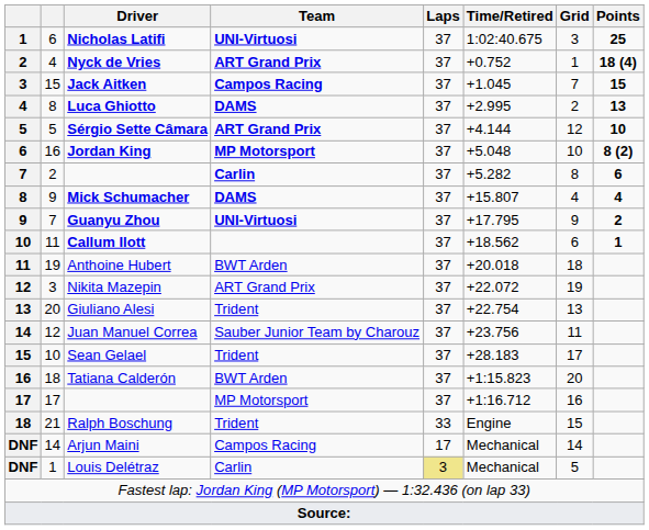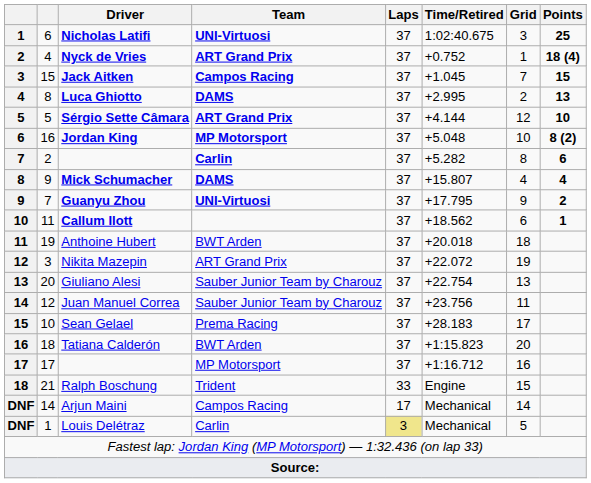 <table class="wikitable" style="font-size: 85%;">
 <tr>
 <th></th>
 <th></th>
 <th>Driver</th>
 <th>Team</th>
 <th>Laps</th>
 <th>Time/Retired</th>
 <th>Grid</th>
 <th>Points</th>
 </tr>
 <tr>
 <th>1</th>
 <td align="center">6</td>
 <td> <strong><a href='#'>Nicholas Latifi</a></strong></td>
 <td><strong><a href='#'>UNI-Virtuosi</a></strong></td>
 <td align="center">37</td>
 <td>1:02:40.675</td>
 <td align="center">3</td>
 <td align="center"><strong>25</strong></td>
 </tr>
 <tr>
 <th>2</th>
 <td align="center">4</td>
 <td> <strong><a href='#'>Nyck de Vries</a></strong></td>
 <td><strong><a href='#'>ART Grand Prix</a></strong></td>
 <td align="center">37</td>
 <td>+0.752</td>
 <td align="center">1</td>
 <td align="center"><strong>18 (4)</strong></td>
 </tr>
 <tr>
 <th>3</th>
 <td align="center">15</td>
 <td> <strong><a href='#'>Jack Aitken</a></strong></td>
 <td><strong><a href='#'>Campos Racing</a></strong></td>
 <td align="center">37</td>
 <td>+1.045</td>
 <td align="center">7</td>
 <td align="center"><strong>15</strong></td>
 </tr>
 <tr>
 <th>4</th>
 <td align="center">8</td>
 <td> <strong><a href='#'>Luca Ghiotto</a></strong></td>
 <td><strong><a href='#'>DAMS</a></strong></td>
 <td align="center">37</td>
 <td>+2.995</td>
 <td align="center">2</td>
 <td align="center"><strong>13</strong></td>
 </tr>
 <tr>
 <th>5</th>
 <td align="center">5</td>
 <td> <strong><a href='#'>Sérgio Sette Câmara</a></strong></td>
 <td><strong><a href='#'>ART Grand Prix</a></strong></td>
 <td align="center">37</td>
 <td>+4.144</td>
 <td align="center">12</td>
 <td align="center"><strong>10</strong></td>
 </tr>
 <tr>
 <th>6</th>
 <td align="center">16</td>
 <td> <strong><a href='#'>Jordan King</a></strong></td>
 <td><strong><a href='#'>MP Motorsport</a></strong></td>
 <td align="center">37</td>
 <td>+5.048</td>
 <td align="center">10</td>
 <td align="center"><strong>8 (2)</strong></td>
 </tr>
 <tr>
 <th>7</th>
 <td align="center">2</td>
 <td></td>
 <td><strong><a href='#'>Carlin</a></strong></td>
 <td align="center">37</td>
 <td>+5.282</td>
 <td align="center">8</td>
 <td align="center"><strong>6</strong></td>
 </tr>
 <tr>
 <th>8</th>
 <td align="center">9</td>
 <td> <strong><a href='#'>Mick Schumacher</a></strong></td>
 <td><strong><a href='#'>DAMS</a></strong></td>
 <td align="center">37</td>
 <td>+15.807</td>
 <td align="center">4</td>
 <td align="center"><strong>4</strong></td>
 </tr>
 <tr>
 <th>9</th>
 <td align="center">7</td>
 <td> <strong><a href='#'>Guanyu Zhou</a></strong></td>
 <td><strong><a href='#'>UNI-Virtuosi</a></strong></td>
 <td align="center">37</td>
 <td>+17.795</td>
 <td align="center">9</td>
 <td align="center"><strong>2</strong></td>
 </tr>
 <tr>
 <th>10</th>
 <td align="center">11</td>
 <td> <strong><a href='#'>Callum Ilott</a></strong></td>
 <td><strong></strong></td>
 <td align="center">37</td>
 <td>+18.562</td>
 <td align="center">6</td>
 <td align="center"><strong>1</strong></td>
 </tr>
 <tr>
 <th>11</th>
 <td align="center">19</td>
 <td> <a href='#'>Anthoine Hubert</a></td>
 <td><a href='#'>BWT Arden</a></td>
 <td align="center">37</td>
 <td>+20.018</td>
 <td align="center">18</td>
 <td align="center"></td>
 </tr>
 <tr>
 <th>12</th>
 <td align="center">3</td>
 <td> <a href='#'>Nikita Mazepin</a></td>
 <td><a href='#'>ART Grand Prix</a></td>
 <td align="center">37</td>
 <td>+22.072</td>
 <td align="center">19</td>
 <td align="center"></td>
 </tr>
 <tr>
 <th>13</th>
 <td align="center">20</td>
 <td> <a href='#'>Giuliano Alesi</a></td>
-<td><a href='#'>Trident</a></td>
+<td><a href='#'>Sauber Junior Team by Charouz</a></td>
 <td align="center">37</td>
 <td>+22.754</td>
 <td align="center">13</td>
 <td align="center"></td>
 </tr>
 <tr>
 <th>14</th>
 <td align="center">12</td>
 <td> <a href='#'>Juan Manuel Correa</a></td>
 <td><a href='#'>Sauber Junior Team by Charouz</a></td>
 <td align="center">37</td>
 <td>+23.756</td>
 <td align="center">11</td>
 <td align="center"></td>
 </tr>
 <tr>
 <th>15</th>
 <td align="center">10</td>
 <td> <a href='#'>Sean Gelael</a></td>
-<td><a href='#'>Trident</a></td>
+<td><a href='#'>Prema Racing</a></td>
 <td align="center">37</td>
 <td>+28.183</td>
 <td align="center">17</td>
 <td align="center"></td>
 </tr>
 <tr>
 <th>16</th>
 <td align="center">18</td>
 <td> <a href='#'>Tatiana Calderón</a></td>
 <td><a href='#'>BWT Arden</a></td>
 <td align="center">37</td>
 <td>+1:15.823</td>
 <td align="center">20</td>
 <td align="center"></td>
 </tr>
 <tr>
 <th>17</th>
 <td align="center">17</td>
 <td></td>
 <td><a href='#'>MP Motorsport</a></td>
 <td align="center">37</td>
 <td>+1:16.712</td>
 <td align="center">16</td>
 <td align="center"></td>
 </tr>
 <tr>
 <th>18</th>
 <td align="center">21</td>
 <td> <a href='#'>Ralph Boschung</a></td>
 <td><a href='#'>Trident</a></td>
 <td align="center">33</td>
 <td>Engine</td>
 <td align="center">15</td>
 <td align="center"></td>
 </tr>
 <tr>
 <th>DNF</th>
 <td align="center">14</td>
 <td> <a href='#'>Arjun Maini</a></td>
 <td><a href='#'>Campos Racing</a></td>
 <td align="center">17</td>
 <td>Mechanical</td>
 <td align="center">14</td>
 <td align="center"></td>
 </tr>
 <tr>
 <th>DNF</th>
 <td align="center">1</td>
 <td> <a href='#'>Louis Delétraz</a></td>
 <td><a href='#'>Carlin</a></td>
 <td align="center" style="background: khaki;">3</td>
 <td>Mechanical</td>
 <td align="center">5</td>
 <td align="center"></td>
 </tr>
 <tr>
 <td colspan="8" align="center"><em>Fastest lap: <a href='#'>Jordan King</a> (<a href='#'>MP Motorsport</a>) — 1:32.436 (on lap 33)</em></td>
 </tr>
 <tr>
 <td style="background:#eaecf0; text-align:center;" colspan="8"><strong>Source:</strong></td>
 </tr>
 </table>
